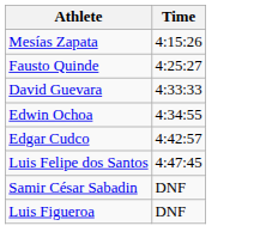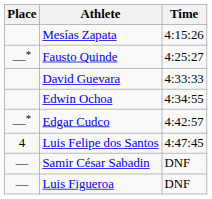 <table class=wikitable>
 <tr>
+<th>Place</th>
 <th>Athlete</th>
 <th>Time</th>
 </tr>
 <tr>
+<td align=center></td>
 <td><a href='#'>Mesías Zapata</a> </td>
 <td>4:15:26</td>
 </tr>
 <tr>
+<td align=center>—<sup>*</sup></td>
 <td><a href='#'>Fausto Quinde</a> </td>
 <td>4:25:27</td>
 </tr>
 <tr>
+<td align=center></td>
 <td><a href='#'>David Guevara</a> </td>
 <td>4:33:33</td>
 </tr>
 <tr>
+<td align=center></td>
 <td><a href='#'>Edwin Ochoa</a> </td>
 <td>4:34:55</td>
 </tr>
 <tr>
+<td align=center>—<sup>*</sup></td>
 <td><a href='#'>Edgar Cudco</a> </td>
 <td>4:42:57</td>
 </tr>
 <tr>
+<td align=center>4</td>
 <td><a href='#'>Luis Felipe dos Santos</a> </td>
 <td>4:47:45</td>
 </tr>
 <tr>
+<td align=center>—</td>
 <td><a href='#'>Samir César Sabadin</a> </td>
 <td>DNF</td>
 </tr>
 <tr>
+<td align=center>—</td>
 <td><a href='#'>Luis Figueroa</a> </td>
 <td>DNF</td>
 </tr>
 </table>
